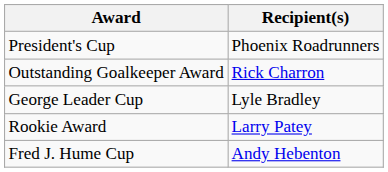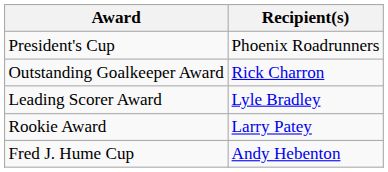 <table class="wikitable">
 <tr>
 <th>Award</th>
 <th>Recipient(s)</th>
 </tr>
 <tr>
 <td>President's Cup</td>
 <td>Phoenix Roadrunners</td>
 </tr>
 <tr>
 <td>Outstanding Goalkeeper Award</td>
 <td><a href='#'>Rick Charron</a></td>
 </tr>
 <tr>
-<td>George Leader Cup</td>
-<td>Lyle Bradley</td>
+<td>Leading Scorer Award</td>
+<td><a href='#'>Lyle Bradley</a></td>
 </tr>
 <tr>
 <td>Rookie Award</td>
 <td><a href='#'>Larry Patey</a></td>
 </tr>
 <tr>
 <td>Fred J. Hume Cup</td>
 <td><a href='#'>Andy Hebenton</a></td>
 </tr>
 </table>
